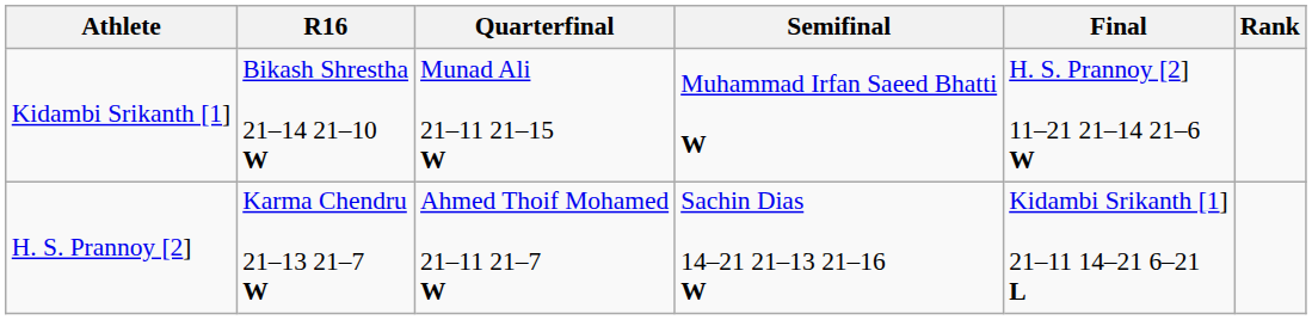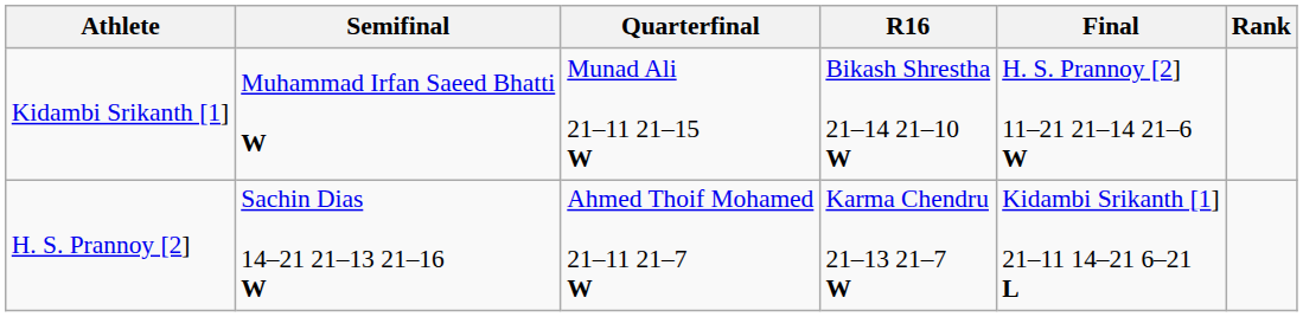 <table class="wikitable" style="font-size:90%;" style="text-align:center;">
 <tr>
 <th>Athlete</th>
+<th>Semifinal</th>
+<th>Quarterfinal</th>
 <th>R16</th>
-<th>Quarterfinal</th>
-<th>Semifinal</th>
 <th>Final</th>
 <th>Rank</th>
 </tr>
 <tr>
 <td><a href='#'>Kidambi Srikanth [1</a>]</td>
+<td><a href='#'>Muhammad Irfan Saeed Bhatti</a><br><br><strong>W</strong></td>
+<td><a href='#'>Munad Ali</a><br><br>21–11 21–15<br><strong>W</strong></td>
 <td><a href='#'>Bikash Shrestha</a><br><br>21–14 21–10<br><strong>W</strong></td>
-<td><a href='#'>Munad Ali</a><br><br>21–11 21–15<br><strong>W</strong></td>
-<td><a href='#'>Muhammad Irfan Saeed Bhatti</a><br><br><strong>W</strong></td>
 <td><a href='#'>H. S. Prannoy [2</a>]<br><br>11–21 21–14 21–6<br><strong>W</strong></td>
 <td></td>
 </tr>
 <tr>
 <td><a href='#'>H. S. Prannoy [2</a>]</td>
+<td><a href='#'>Sachin Dias</a><br><br>14–21 21–13 21–16<br><strong>W</strong></td>
+<td><a href='#'>Ahmed Thoif Mohamed</a><br><br>21–11 21–7<br><strong>W</strong></td>
 <td><a href='#'>Karma Chendru</a><br><br>21–13 21–7<br><strong>W</strong></td>
-<td><a href='#'>Ahmed Thoif Mohamed</a><br><br>21–11 21–7<br><strong>W</strong></td>
-<td><a href='#'>Sachin Dias</a><br><br>14–21 21–13 21–16<br><strong>W</strong></td>
 <td><a href='#'>Kidambi Srikanth [1</a>]<br><br>21–11 14–21 6–21<br><strong>L</strong></td>
 <td></td>
 </tr>
 </table>
